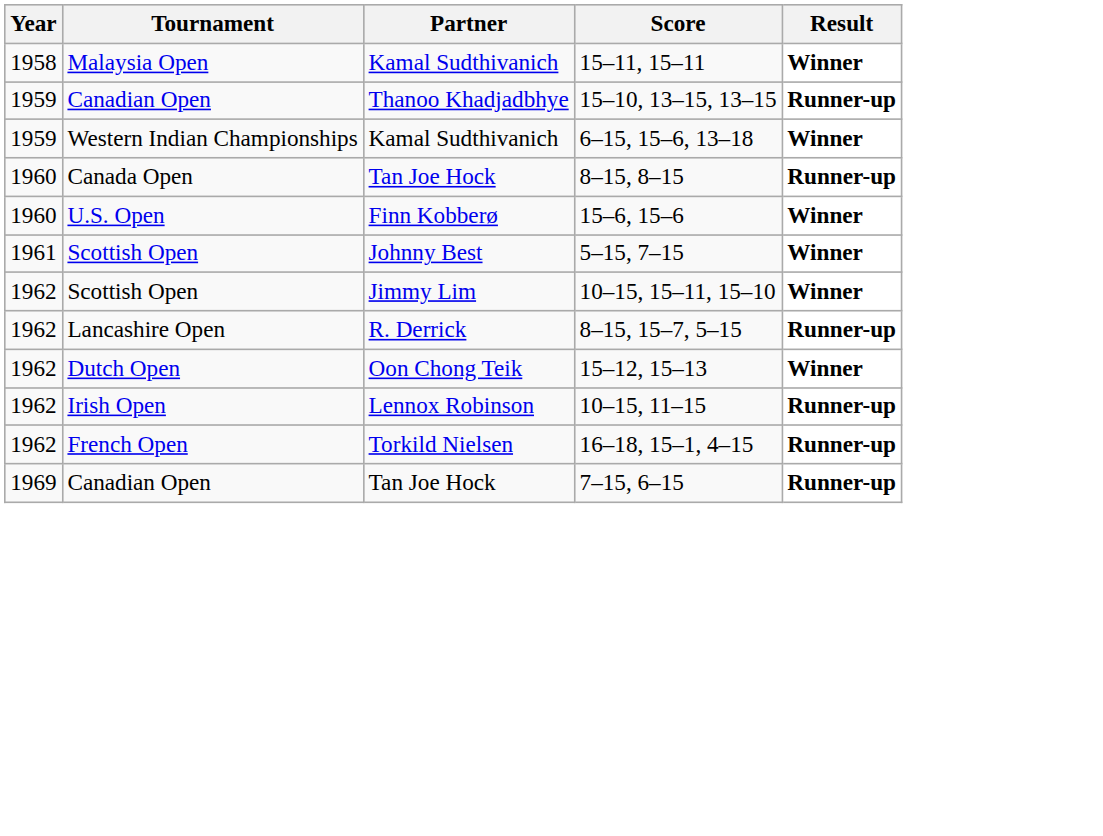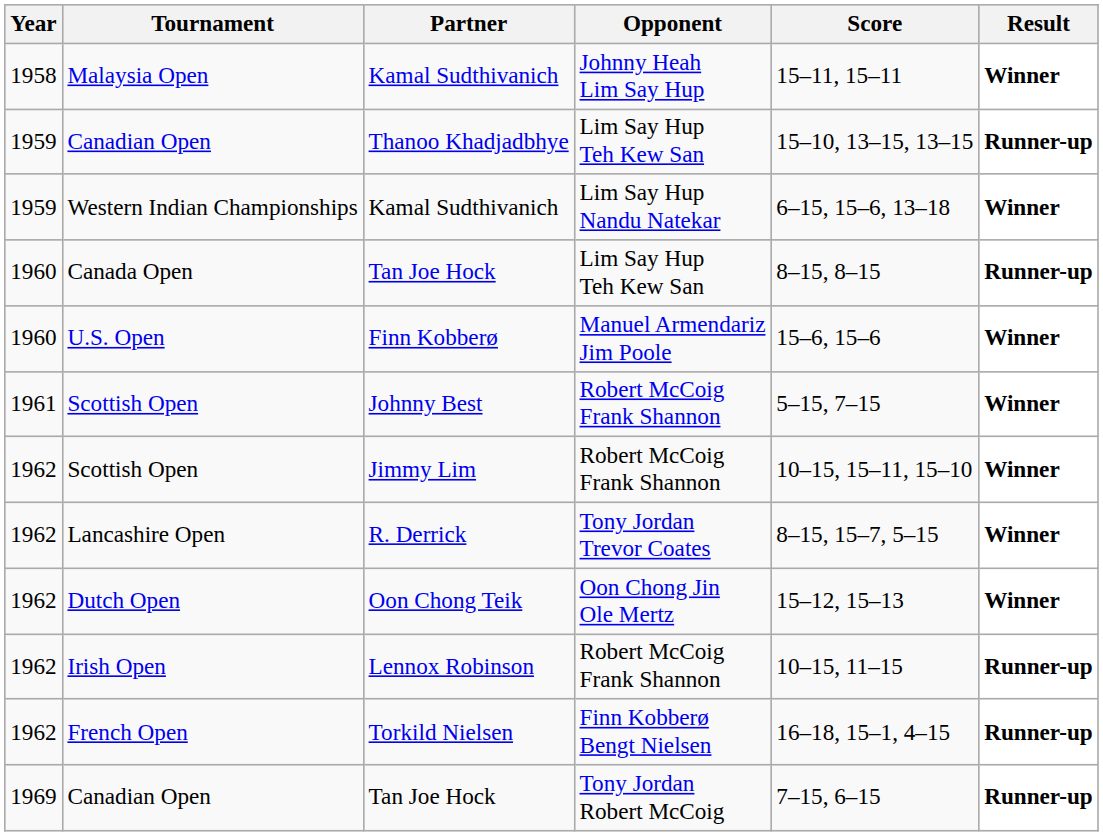 <table class="sortable wikitable" style="font-size: 90%;">
 <tr>
 <th>Year</th>
 <th>Tournament</th>
 <th>Partner</th>
+<th>Opponent</th>
 <th>Score</th>
 <th>Result</th>
 </tr>
 <tr>
 <td align="center">1958</td>
 <td align="left"><a href='#'>Malaysia Open</a></td>
 <td align="left"> <a href='#'>Kamal Sudthivanich</a></td>
+<td align="left"> <a href='#'>Johnny Heah</a><br> <a href='#'>Lim Say Hup</a></td>
 <td align="left">15–11, 15–11</td>
 <td style="text-align:left; background:white"> <strong>Winner</strong></td>
 </tr>
 <tr>
 <td align="center">1959</td>
 <td align="left"><a href='#'>Canadian Open</a></td>
 <td align="left"> <a href='#'>Thanoo Khadjadbhye</a></td>
+<td align="left"> Lim Say Hup<br> <a href='#'>Teh Kew San</a></td>
 <td align="left">15–10, 13–15, 13–15</td>
 <td style="text-align:left; background:white"> <strong>Runner-up</strong></td>
 </tr>
 <tr>
 <td align="center">1959</td>
 <td align="left">Western Indian Championships</td>
 <td align="left"> Kamal Sudthivanich</td>
+<td align="left"> Lim Say Hup<br> <a href='#'>Nandu Natekar</a></td>
 <td align="left">6–15, 15–6, 13–18</td>
 <td style="text-align:left; background:white"> <strong>Winner</strong></td>
 </tr>
 <tr>
 <td align="center">1960</td>
 <td align="left">Canada Open</td>
 <td align="left"> <a href='#'>Tan Joe Hock</a></td>
+<td align="left"> Lim Say Hup<br> Teh Kew San</td>
 <td align="left">8–15, 8–15</td>
 <td style="text-align:left; background:white"> <strong>Runner-up</strong></td>
 </tr>
 <tr>
 <td align="center">1960</td>
 <td align="left"><a href='#'>U.S. Open</a></td>
 <td align="left"> <a href='#'>Finn Kobberø</a></td>
+<td align="left"> <a href='#'>Manuel Armendariz</a><br> <a href='#'>Jim Poole</a></td>
 <td align="left">15–6, 15–6</td>
 <td style="text-align:left; background:white"> <strong>Winner</strong></td>
 </tr>
 <tr>
 <td align="center">1961</td>
 <td align="left"><a href='#'>Scottish Open</a></td>
 <td align="left"> <a href='#'>Johnny Best</a></td>
+<td align="left"> <a href='#'>Robert McCoig</a><br> <a href='#'>Frank Shannon</a></td>
 <td align="left">5–15, 7–15</td>
 <td style="text-align:left; background:white"> <strong>Winner</strong></td>
 </tr>
 <tr>
 <td align="center">1962</td>
 <td align="left">Scottish Open</td>
 <td align="left"> <a href='#'>Jimmy Lim</a></td>
+<td align="left"> Robert McCoig<br> Frank Shannon</td>
 <td align="left">10–15, 15–11, 15–10</td>
 <td style="text-align:left; background:white"> <strong>Winner</strong></td>
 </tr>
 <tr>
 <td align="center">1962</td>
 <td align="left">Lancashire Open</td>
 <td align="left"> <a href='#'>R. Derrick</a></td>
+<td align="left"> <a href='#'>Tony Jordan</a><br> <a href='#'>Trevor Coates</a></td>
 <td align="left">8–15, 15–7, 5–15</td>
-<td style="text-align:left; background:white"> <strong>Runner-up</strong></td>
+<td style="text-align:left; background:white"> <strong>Winner</strong></td>
 </tr>
 <tr>
 <td align="center">1962</td>
 <td align="left"><a href='#'>Dutch Open</a></td>
 <td align="left"> <a href='#'>Oon Chong Teik</a></td>
+<td align="left"> <a href='#'>Oon Chong Jin</a><br> <a href='#'>Ole Mertz</a></td>
 <td align="left">15–12, 15–13</td>
 <td style="text-align:left; background:white"> <strong>Winner</strong></td>
 </tr>
 <tr>
 <td align="center">1962</td>
 <td align="left"><a href='#'>Irish Open</a></td>
 <td align="left"> <a href='#'>Lennox Robinson</a></td>
+<td align="left"> Robert McCoig<br> Frank Shannon</td>
 <td align="left">10–15, 11–15</td>
 <td style="text-align:left; background:white"> <strong>Runner-up</strong></td>
 </tr>
 <tr>
 <td align="center">1962</td>
 <td align="left"><a href='#'>French Open</a></td>
 <td align="left"> <a href='#'>Torkild Nielsen</a></td>
+<td align="left"> <a href='#'>Finn Kobberø</a><br> <a href='#'>Bengt Nielsen</a></td>
 <td align="left">16–18, 15–1, 4–15</td>
 <td style="text-align:left; background:white"> <strong>Runner-up</strong></td>
 </tr>
 <tr>
 <td align="center">1969</td>
 <td align="left">Canadian Open</td>
 <td align="left"> Tan Joe Hock</td>
+<td align="left"> <a href='#'>Tony Jordan</a><br> Robert McCoig</td>
 <td align="left">7–15, 6–15</td>
 <td style="text-align:left; background:white"> <strong>Runner-up</strong></td>
 </tr>
 </table>
